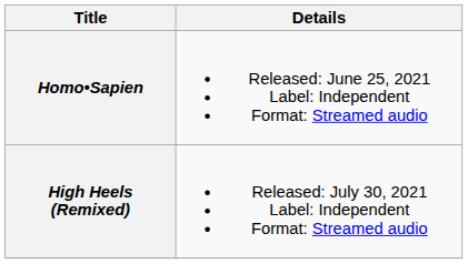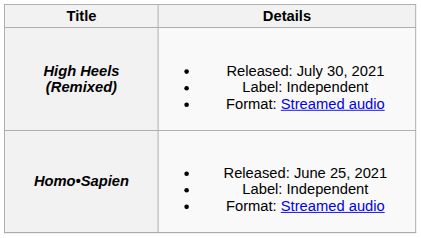 <table class="wikitable plainrowheaders" style="text-align:center;">
 <tr>
 <th scope="col" style="width:10em;">Title</th>
 <th scope="col" style="width:17em;">Details</th>
 </tr>
 <tr>
+<th scope="row"><em>High Heels (Remixed)</em></th>
+<td><br><ul><li>Released: July 30, 2021</li><li>Label: Independent</li><li>Format: <a href='#'>Streamed audio</a></li></ul></td>
+</tr>
+<tr>
 <th scope="row"><em>Homo•Sapien</em></th>
 <td><br><ul><li>Released: June 25, 2021</li><li>Label: Independent</li><li>Format: <a href='#'>Streamed audio</a></li></ul></td>
 </tr>
 <tr>
-<th scope="row"><em>High Heels (Remixed)</em></th>
-<td><br><ul><li>Released: July 30, 2021</li><li>Label: Independent</li><li>Format: <a href='#'>Streamed audio</a></li></ul></td>
-</tr>
-<tr>
 </tr>
 </table>
